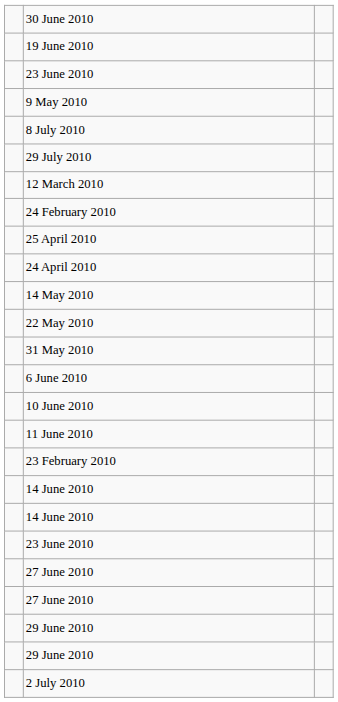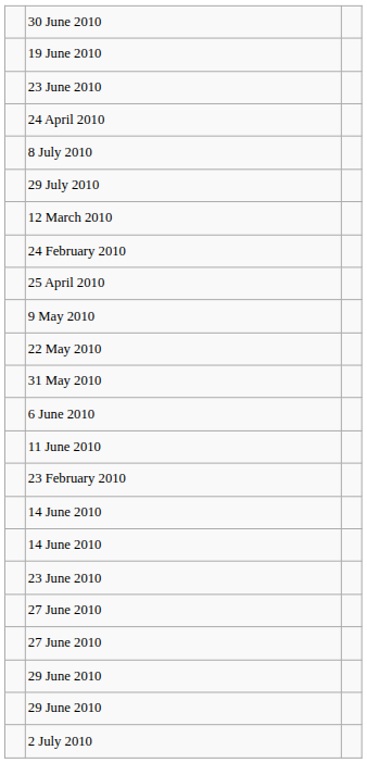 <table class="wikitable" style="font-size: 80%; float: left; width: 26em; margin-right: 1em; height: 700px">
 <tr>
 <td></td>
 <td>30 June 2010</td>
 <td></td>
 </tr>
 <tr>
 <td></td>
 <td>19 June 2010</td>
 <td></td>
 </tr>
 <tr>
 <td></td>
 <td>23 June 2010</td>
 <td></td>
 </tr>
 <tr>
 <td></td>
-<td>9 May 2010</td>
+<td>24 April 2010</td>
 <td></td>
 </tr>
 <tr>
 <td></td>
 <td>8 July 2010</td>
 <td></td>
 </tr>
 <tr>
 <td></td>
 <td>29 July 2010</td>
 <td></td>
 </tr>
 <tr>
 <td></td>
 <td>12 March 2010</td>
 <td></td>
 </tr>
 <tr>
 <td></td>
 <td>24 February 2010</td>
 <td></td>
 </tr>
 <tr>
 <td></td>
 <td>25 April 2010</td>
 <td></td>
 </tr>
 <tr>
 <td></td>
-<td>24 April 2010</td>
-<td></td>
-</tr>
-<tr>
-<td></td>
-<td>14 May 2010</td>
+<td>9 May 2010</td>
 <td></td>
 </tr>
 <tr>
 <td></td>
 <td>22 May 2010</td>
 <td></td>
 </tr>
 <tr>
 <td></td>
 <td>31 May 2010</td>
 <td></td>
 </tr>
 <tr>
 <td></td>
 <td>6 June 2010</td>
-<td></td>
-</tr>
-<tr>
-<td></td>
-<td>10 June 2010</td>
 <td></td>
 </tr>
 <tr>
 <td></td>
 <td>11 June 2010</td>
 <td></td>
 </tr>
 <tr>
 <td></td>
 <td>23 February 2010</td>
 <td></td>
 </tr>
 <tr>
 <td></td>
 <td>14 June 2010</td>
 <td></td>
 </tr>
 <tr>
 <td></td>
 <td>14 June 2010</td>
 <td></td>
 </tr>
 <tr>
 <td></td>
 <td>23 June 2010</td>
 <td></td>
 </tr>
 <tr>
 <td></td>
 <td>27 June 2010</td>
 <td></td>
 </tr>
 <tr>
 <td></td>
 <td>27 June 2010</td>
 <td></td>
 </tr>
 <tr>
 <td></td>
 <td>29 June 2010</td>
 <td></td>
 </tr>
 <tr>
 <td></td>
 <td>29 June 2010</td>
 <td></td>
 </tr>
 <tr>
 <td></td>
 <td>2 July 2010</td>
 <td></td>
 </tr>
 </table>
